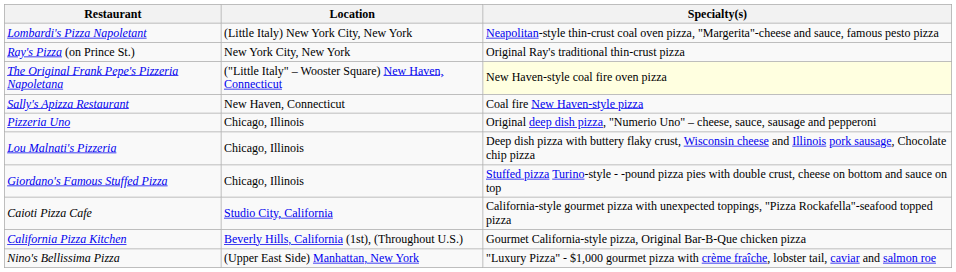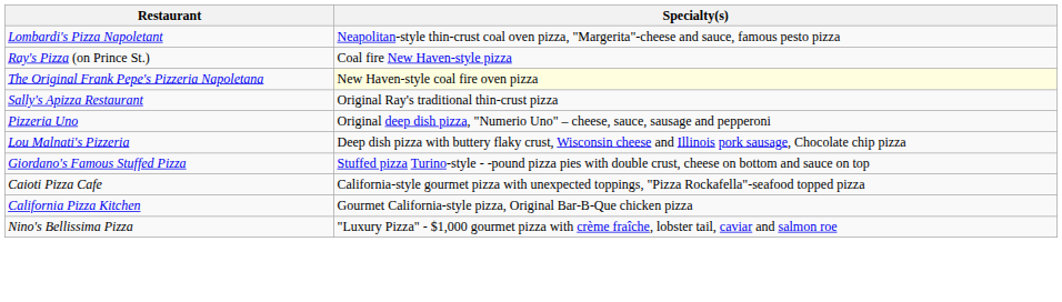 <table class="wikitable" style="width:100%;">
 <tr>
 <th>Restaurant</th>
-<th>Location</th>
 <th>Specialty(s)</th>
 </tr>
 <tr>
 <td><em><a href='#'>Lombardi's Pizza Napoletant</a> </em></td>
-<td>(Little Italy) New York City, New York</td>
 <td><a href='#'>Neapolitan</a>-style thin-crust coal oven pizza, "Margerita"-cheese and sauce, famous pesto pizza</td>
 </tr>
 <tr>
 <td><em><a href='#'>Ray's Pizza</a></em> (on Prince St.)</td>
-<td>New York City, New York</td>
-<td>Original Ray's traditional thin-crust pizza</td>
+<td>Coal fire <a href='#'>New Haven-style pizza</a></td>
 </tr>
 <tr>
 <td><em><a href='#'>The Original Frank Pepe's Pizzeria Napoletana</a></em></td>
-<td>("Little Italy" – Wooster Square) <a href='#'>New Haven, Connecticut</a></td>
 <td style="background: lightyellow;">New Haven-style coal fire oven pizza</td>
 </tr>
 <tr>
 <td><em><a href='#'>Sally's Apizza Restaurant</a></em></td>
-<td>New Haven, Connecticut</td>
-<td>Coal fire <a href='#'>New Haven-style pizza</a></td>
+<td>Original Ray's traditional thin-crust pizza</td>
 </tr>
 <tr>
 <td><em><a href='#'>Pizzeria Uno</a></em></td>
-<td>Chicago, Illinois</td>
 <td>Original <a href='#'>deep dish pizza</a>, "Numerio Uno" – cheese, sauce, sausage and pepperoni</td>
 </tr>
 <tr>
 <td><em><a href='#'>Lou Malnati's Pizzeria</a></em></td>
-<td>Chicago, Illinois</td>
 <td>Deep dish pizza with buttery flaky crust, <a href='#'>Wisconsin cheese</a> and <a href='#'>Illinois</a> <a href='#'>pork sausage</a>, Chocolate chip pizza</td>
 </tr>
 <tr>
 <td><em><a href='#'>Giordano's Famous Stuffed Pizza</a></em></td>
-<td>Chicago, Illinois</td>
 <td><a href='#'>Stuffed pizza</a> <a href='#'>Turino</a>-style - -pound pizza pies with double crust, cheese on bottom and sauce on top</td>
 </tr>
 <tr>
 <td><em>Caioti Pizza Cafe</em></td>
-<td><a href='#'>Studio City, California</a></td>
 <td>California-style gourmet pizza with unexpected toppings, "Pizza Rockafella"-seafood topped pizza</td>
 </tr>
 <tr>
 <td><em><a href='#'>California Pizza Kitchen</a></em></td>
-<td><a href='#'>Beverly Hills, California</a> (1st), (Throughout U.S.)</td>
 <td>Gourmet California-style pizza, Original Bar-B-Que chicken pizza</td>
 </tr>
 <tr>
 <td><em>Nino's Bellissima Pizza</em></td>
-<td>(Upper East Side) <a href='#'>Manhattan, New York</a></td>
 <td>"Luxury Pizza" - $1,000 gourmet pizza with <a href='#'>crème fraîche</a>, lobster tail, <a href='#'>caviar</a> and <a href='#'>salmon roe</a></td>
 </tr>
 </table>
